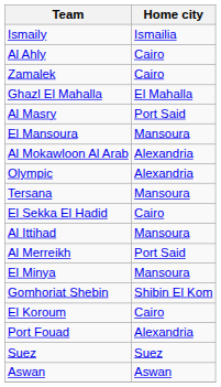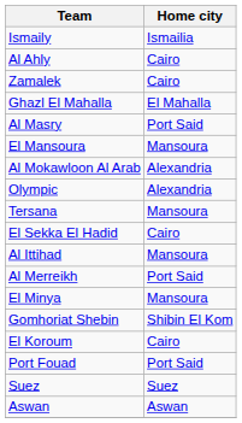 <table class="wikitable sortable" style="text-align: left;">
 <tr>
 <th>Team</th>
 <th>Home city</th>
 </tr>
 <tr>
 <td><a href='#'>Ismaily</a></td>
 <td><a href='#'>Ismailia</a></td>
 </tr>
 <tr>
 <td><a href='#'>Al Ahly</a></td>
 <td><a href='#'>Cairo</a></td>
 </tr>
 <tr>
 <td><a href='#'>Zamalek</a></td>
 <td><a href='#'>Cairo</a></td>
 </tr>
 <tr>
 <td><a href='#'>Ghazl El Mahalla</a></td>
 <td><a href='#'>El Mahalla</a></td>
 </tr>
 <tr>
 <td><a href='#'>Al Masry</a></td>
 <td><a href='#'>Port Said</a></td>
 </tr>
 <tr>
 <td><a href='#'>El Mansoura</a></td>
 <td><a href='#'>Mansoura</a></td>
 </tr>
 <tr>
 <td><a href='#'>Al Mokawloon Al Arab</a></td>
 <td><a href='#'>Alexandria</a></td>
 </tr>
 <tr>
 <td><a href='#'>Olympic</a></td>
 <td><a href='#'>Alexandria</a></td>
 </tr>
 <tr>
 <td><a href='#'>Tersana</a></td>
 <td><a href='#'>Mansoura</a></td>
 </tr>
 <tr>
 <td><a href='#'>El Sekka El Hadid</a></td>
 <td><a href='#'>Cairo</a></td>
 </tr>
 <tr>
 <td><a href='#'>Al Ittihad</a></td>
 <td><a href='#'>Mansoura</a></td>
 </tr>
 <tr>
 <td><a href='#'>Al Merreikh</a></td>
 <td><a href='#'>Port Said</a></td>
 </tr>
 <tr>
 <td><a href='#'>El Minya</a></td>
 <td><a href='#'>Mansoura</a></td>
 </tr>
 <tr>
 <td><a href='#'>Gomhoriat Shebin</a></td>
 <td><a href='#'>Shibin El Kom</a></td>
 </tr>
 <tr>
 <td><a href='#'>El Koroum</a></td>
 <td><a href='#'>Cairo</a></td>
 </tr>
 <tr>
 <td><a href='#'>Port Fouad</a></td>
-<td><a href='#'>Alexandria</a></td>
+<td><a href='#'>Port Said</a></td>
 </tr>
 <tr>
 <td><a href='#'>Suez</a></td>
 <td><a href='#'>Suez</a></td>
 </tr>
 <tr>
 <td><a href='#'>Aswan</a></td>
 <td><a href='#'>Aswan</a></td>
 </tr>
 <tr>
 </tr>
 </table>
